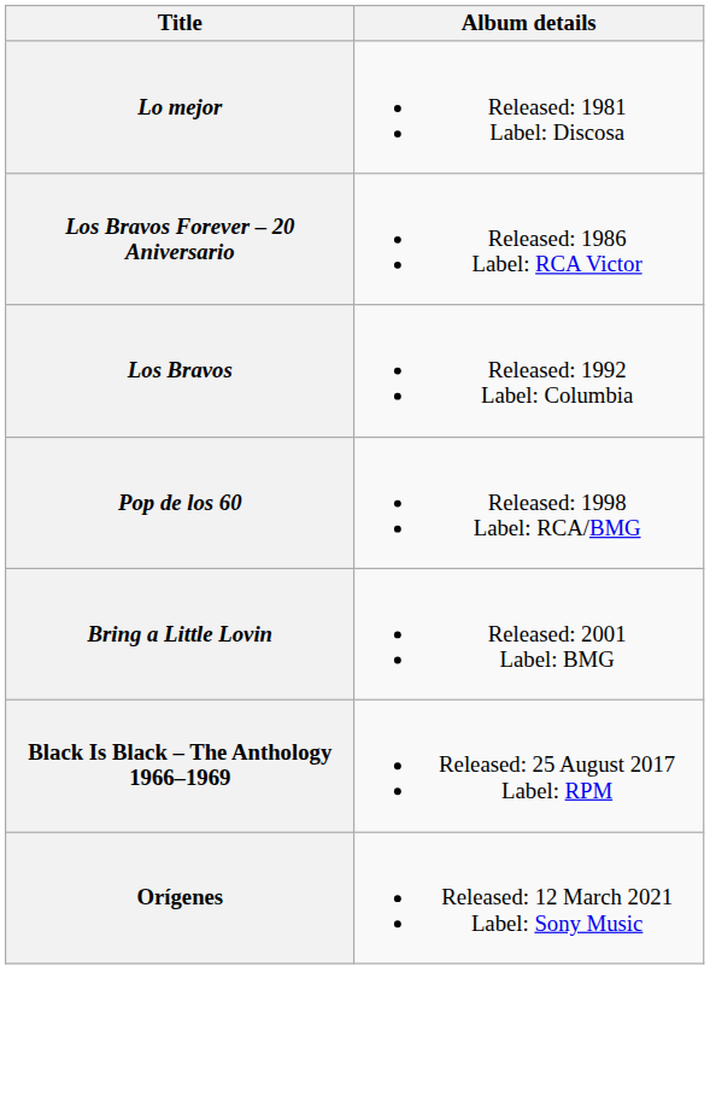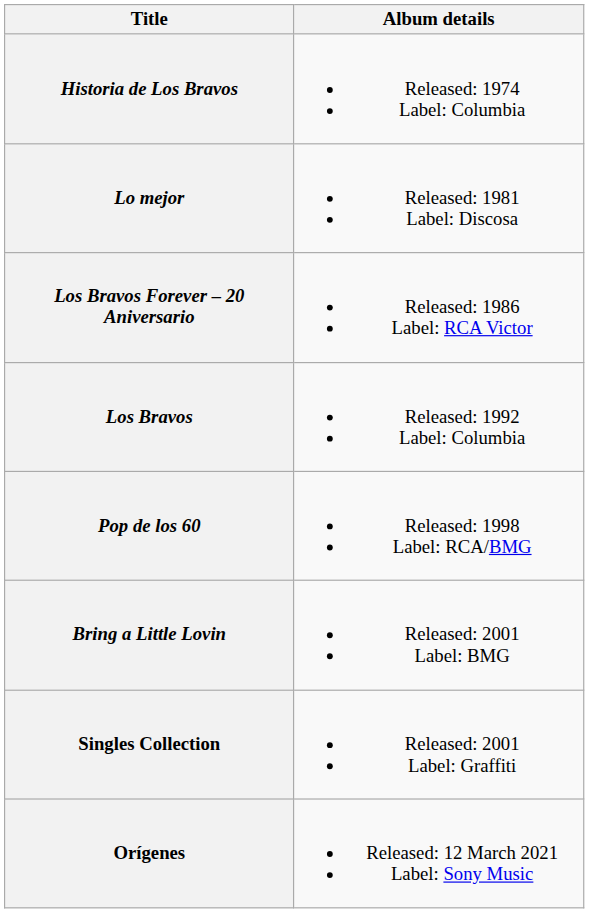 <table class="wikitable plainrowheaders" style="text-align:center;">
 <tr>
 <th scope="col" style="width:15em;">Title</th>
 <th scope="col" style="width:15em;">Album details</th>
+</tr>
+<tr>
+<th scope="row"><em>Historia de Los Bravos</em></th>
+<td><br><ul><li>Released: 1974</li><li>Label: Columbia</li></ul></td>
 </tr>
 <tr>
 <th scope="row"><em>Lo mejor</em></th>
 <td><br><ul><li>Released: 1981</li><li>Label: Discosa</li></ul></td>
 </tr>
 <tr>
 <th scope="row"><em>Los Bravos Forever – 20 Aniversario</em></th>
 <td><br><ul><li>Released: 1986</li><li>Label: <a href='#'>RCA Victor</a></li></ul></td>
 </tr>
 <tr>
 <th scope="row"><em>Los Bravos</em></th>
 <td><br><ul><li>Released: 1992</li><li>Label: Columbia</li></ul></td>
 </tr>
 <tr>
 <th scope="row"><em>Pop de los 60</em></th>
 <td><br><ul><li>Released: 1998</li><li>Label: RCA/<a href='#'>BMG</a></li></ul></td>
 </tr>
 <tr>
 <th scope="row"><em>Bring a Little Lovin<strong></th>
 <td><br><ul><li>Released: 2001</li><li>Label: BMG</li></ul></td>
 </tr>
 <tr>
-<th scope="row"></em>Black Is Black – The Anthology 1966–1969<em></th>
-<td><br><ul><li>Released: 25 August 2017</li><li>Label: <a href='#'>RPM</a></li></ul></td>
+<th scope="row"></em>Singles Collection<em></th>
+<td><br><ul><li>Released: 2001</li><li>Label: Graffiti</li></ul></td>
 </tr>
 <tr>
 <th scope="row"></em>Orígenes<em></th>
 <td><br><ul><li>Released: 12 March 2021</li><li>Label: <a href='#'>Sony Music</a></li></ul></td>
 </tr>
 </table>
